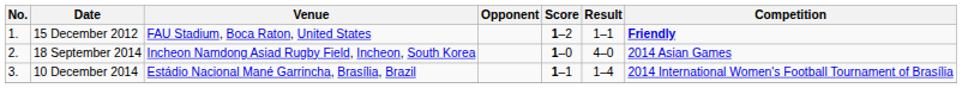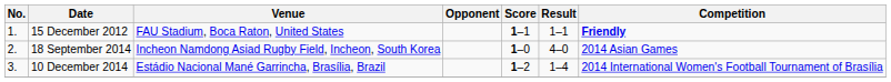 <table class="wikitable">
 <tr>
 <th>No.</th>
 <th>Date</th>
 <th>Venue</th>
 <th>Opponent</th>
 <th>Score</th>
 <th>Result</th>
 <th>Competition</th>
 </tr>
 <tr>
 <td>1.</td>
 <td>15 December 2012</td>
 <td><a href='#'>FAU Stadium</a>, <a href='#'>Boca Raton</a>, <a href='#'>United States</a></td>
 <td></td>
-<td align=center><strong>1</strong>–2</td>
+<td align=center><strong>1</strong>–1</td>
 <td align=center>1–1</td>
 <td><strong><a href='#'>Friendly</a></strong></td>
 </tr>
 <tr>
 <td>2.</td>
 <td>18 September 2014</td>
 <td><a href='#'>Incheon Namdong Asiad Rugby Field</a>, <a href='#'>Incheon</a>, <a href='#'>South Korea</a></td>
 <td></td>
 <td align=center><strong>1</strong>–0</td>
 <td align=center>4–0</td>
 <td><a href='#'>2014 Asian Games</a></td>
 </tr>
 <tr>
 <td>3.</td>
 <td>10 December 2014</td>
 <td><a href='#'>Estádio Nacional Mané Garrincha</a>, <a href='#'>Brasília</a>, <a href='#'>Brazil</a></td>
 <td></td>
-<td align=center><strong>1</strong>–1</td>
+<td align=center><strong>1</strong>–2</td>
 <td align=center>1–4</td>
 <td><a href='#'>2014 International Women's Football Tournament of Brasília</a></td>
 </tr>
 <tr>
 </tr>
 </table>
